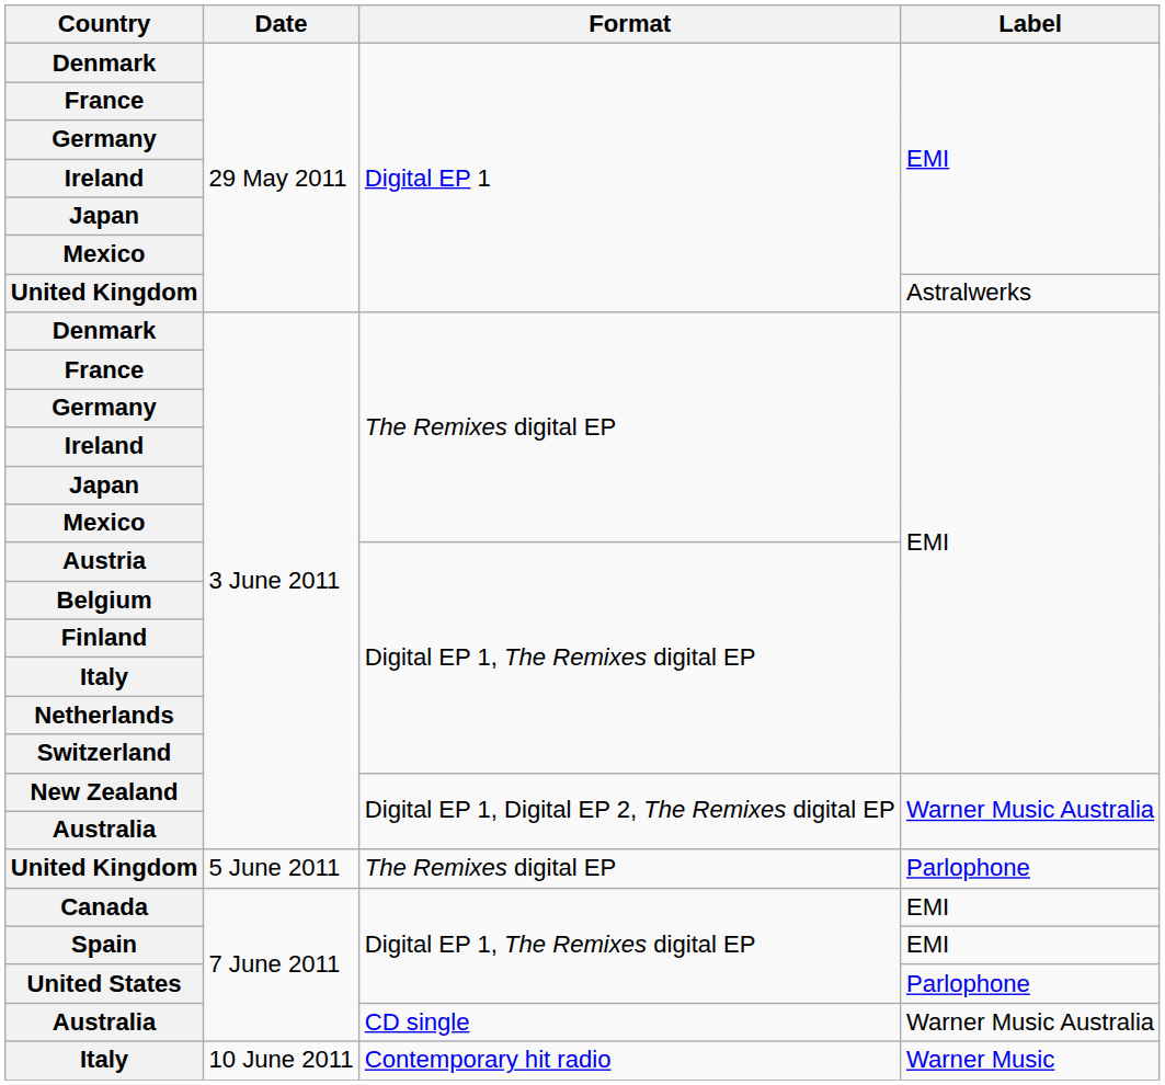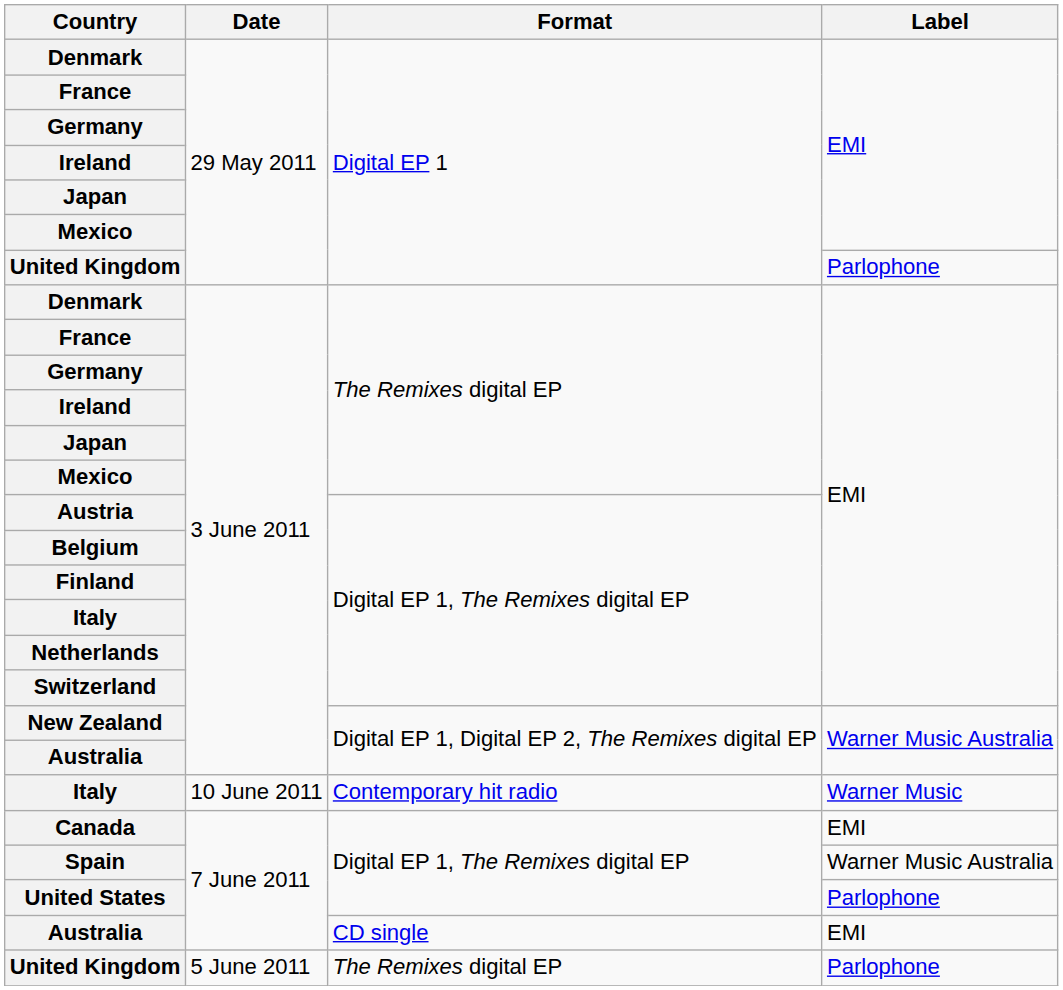 <table class="wikitable plainrowheaders">
 <tr>
 <th scope="col">Country</th>
 <th scope="col">Date</th>
 <th scope="col">Format</th>
 <th scope="col">Label</th>
 </tr>
 <tr>
 <th scope="row">Denmark</th>
 <td rowspan="7">29 May 2011</td>
 <td rowspan="7"><a href='#'>Digital EP</a> 1</td>
 <td rowspan="6"><a href='#'>EMI</a></td>
 </tr>
 <tr>
 <th scope="row">France</th>
 </tr>
 <tr>
 <th scope="row">Germany</th>
 </tr>
 <tr>
 <th scope="row">Ireland</th>
 </tr>
 <tr>
 <th scope="row">Japan</th>
 </tr>
 <tr>
 <th scope="row">Mexico</th>
 </tr>
 <tr>
 <th scope="row">United Kingdom</th>
-<td>Astralwerks</td>
+<td><a href='#'>Parlophone</a></td>
 </tr>
 <tr>
 <th scope="row">Denmark</th>
 <td rowspan="14">3 June 2011</td>
 <td rowspan="6"><em>The Remixes</em> digital EP</td>
 <td rowspan="12">EMI</td>
 </tr>
 <tr>
 <th scope="row">France</th>
 </tr>
 <tr>
 <th scope="row">Germany</th>
 </tr>
 <tr>
 <th scope="row">Ireland</th>
 </tr>
 <tr>
 <th scope="row">Japan</th>
 </tr>
 <tr>
 <th scope="row">Mexico</th>
 </tr>
 <tr>
 <th scope="row">Austria</th>
 <td rowspan="6">Digital EP 1, <em>The Remixes</em> digital EP</td>
 </tr>
 <tr>
 <th scope="row">Belgium</th>
 </tr>
 <tr>
 <th scope="row">Finland</th>
 </tr>
 <tr>
 <th scope="row">Italy</th>
 </tr>
 <tr>
 <th scope="row">Netherlands</th>
 </tr>
 <tr>
 <th scope="row">Switzerland</th>
 </tr>
 <tr>
 <th scope="row">New Zealand</th>
 <td rowspan="2">Digital EP 1, Digital EP 2, <em>The Remixes</em> digital EP</td>
 <td rowspan="2"><a href='#'>Warner Music Australia</a></td>
 </tr>
 <tr>
 <th scope="row">Australia</th>
 </tr>
 <tr>
-<th scope="row">United Kingdom</th>
-<td>5 June 2011</td>
-<td><em>The Remixes</em> digital EP</td>
-<td><a href='#'>Parlophone</a></td>
+<th scope="row">Italy</th>
+<td>10 June 2011</td>
+<td><a href='#'>Contemporary hit radio</a></td>
+<td><a href='#'>Warner Music</a></td>
 </tr>
 <tr>
 <th scope="row">Canada</th>
 <td rowspan="4">7 June 2011</td>
 <td rowspan="3">Digital EP 1, <em>The Remixes</em> digital EP</td>
 <td>EMI</td>
 </tr>
 <tr>
 <th scope="row">Spain</th>
-<td>EMI</td>
+<td>Warner Music Australia</td>
 </tr>
 <tr>
 <th scope="row">United States</th>
 <td><a href='#'>Parlophone</a></td>
 </tr>
 <tr>
 <th scope="row">Australia</th>
 <td><a href='#'>CD single</a></td>
-<td>Warner Music Australia</td>
+<td>EMI</td>
 </tr>
 <tr>
-<th scope="row">Italy</th>
-<td>10 June 2011</td>
-<td><a href='#'>Contemporary hit radio</a></td>
-<td><a href='#'>Warner Music</a></td>
+<th scope="row">United Kingdom</th>
+<td>5 June 2011</td>
+<td><em>The Remixes</em> digital EP</td>
+<td><a href='#'>Parlophone</a></td>
 </tr>
 </table>
